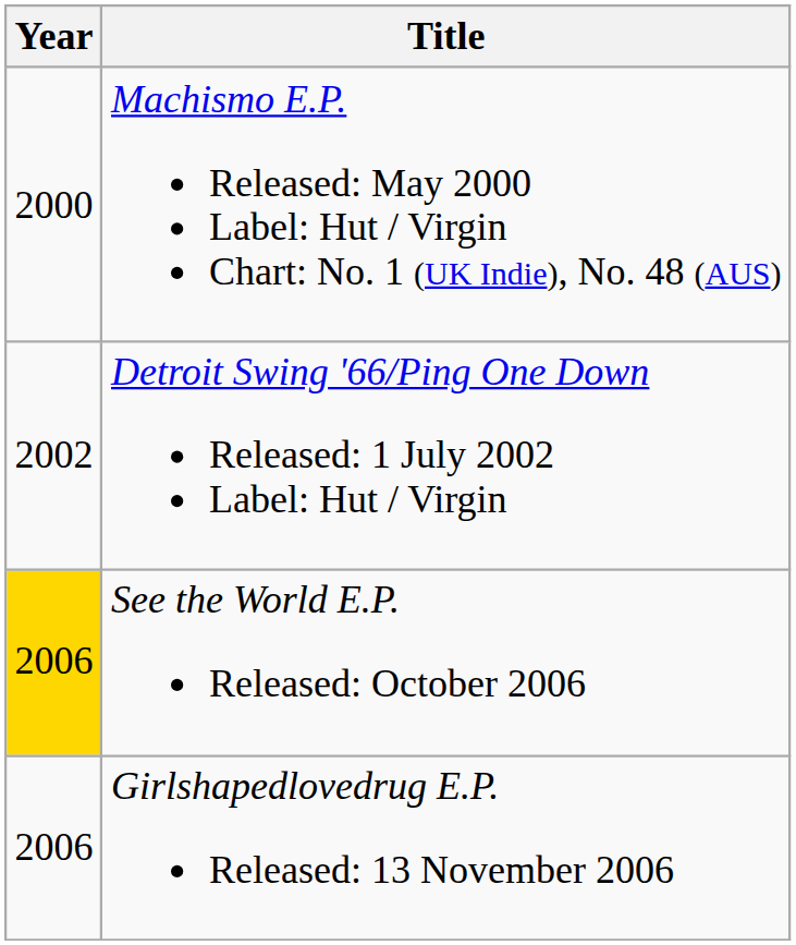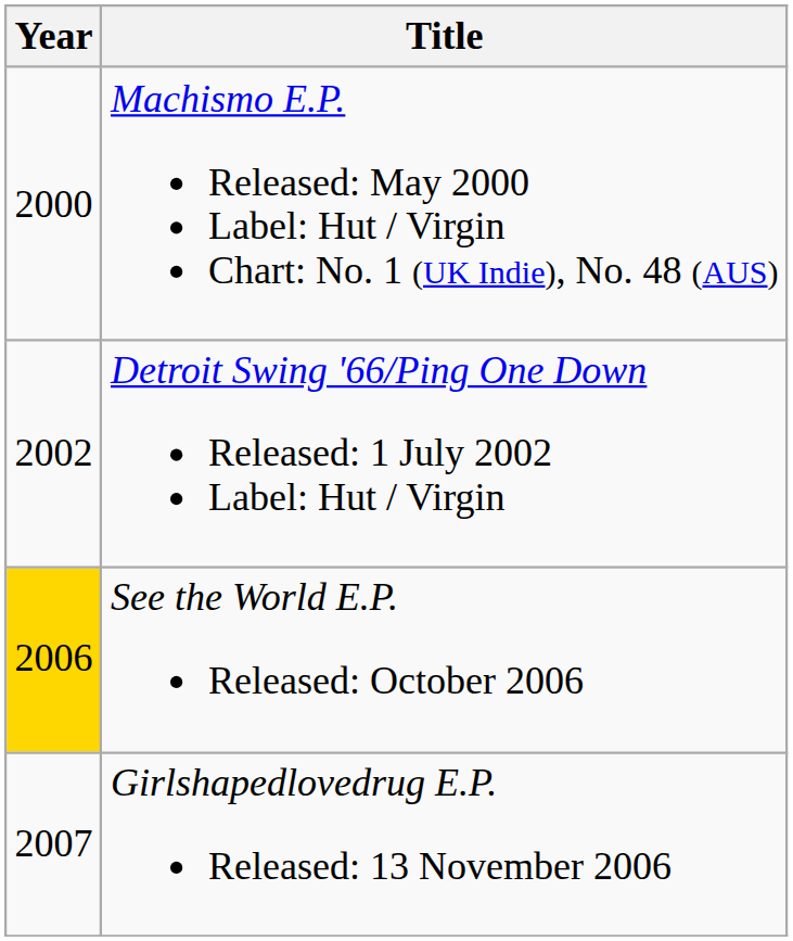 <table class="wikitable">
 <tr>
 <th>Year</th>
 <th>Title</th>
 </tr>
 <tr>
 <td>2000</td>
 <td><em><a href='#'>Machismo E.P.</a></em><br><ul><li>Released: May 2000</li><li>Label: Hut / Virgin</li><li>Chart: No. 1 <small>(<a href='#'>UK Indie</a>)</small>, No. 48 <small>(<a href='#'>AUS</a>)</small></li></ul></td>
 </tr>
 <tr>
 <td>2002</td>
 <td><em><a href='#'>Detroit Swing '66/Ping One Down</a></em><br><ul><li>Released: 1 July 2002</li><li>Label: Hut / Virgin</li></ul></td>
 </tr>
 <tr>
 <td style="background: gold;">2006</td>
 <td><em>See the World E.P.</em><br><ul><li>Released: October 2006</li></ul></td>
 </tr>
 <tr>
-<td>2006</td>
+<td>2007</td>
 <td><em>Girlshapedlovedrug E.P.</em><br><ul><li>Released: 13 November 2006</li></ul></td>
 </tr>
 </table>
